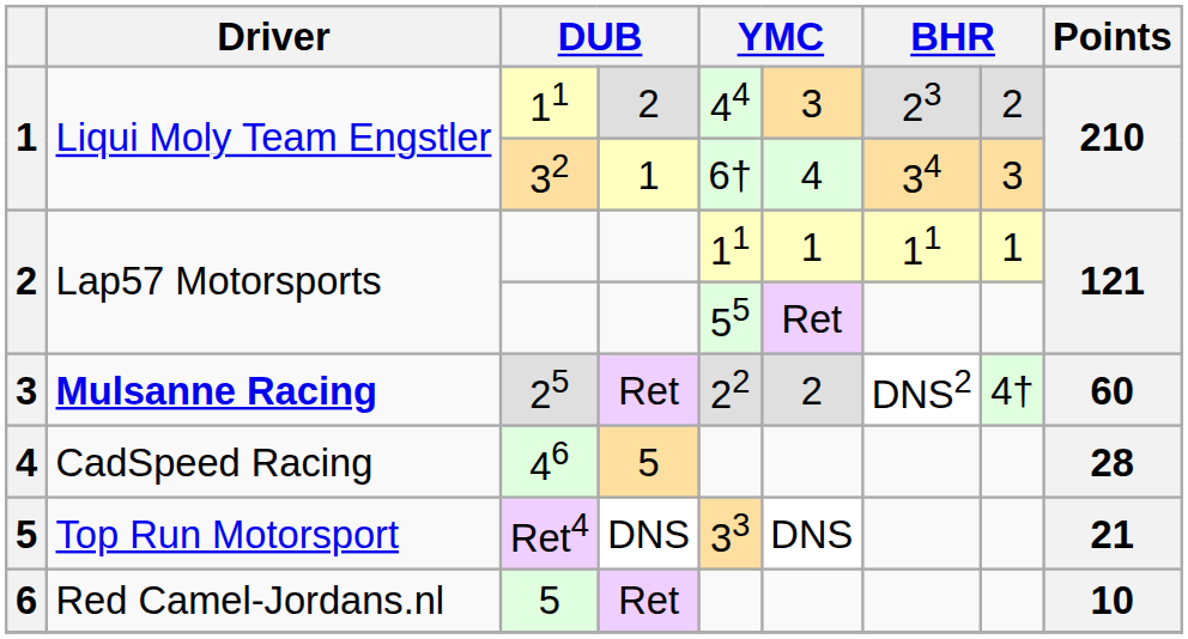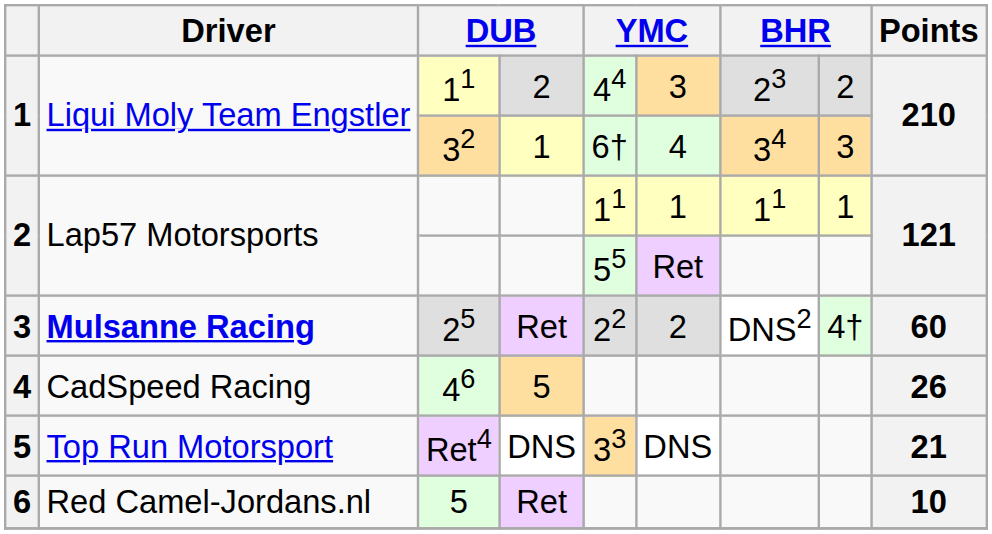 <table class="wikitable" style="font-size:85%; text-align:center">
 <tr style="background:#f9f9f9" valign="top">
 <th valign=middle></th>
 <th valign=middle>Driver</th>
 <th colspan=2><a href='#'>DUB</a><br></th>
 <th colspan=2><a href='#'>YMC</a><br></th>
 <th colspan=2><a href='#'>BHR</a><br></th>
 <th valign=middle>Points</th>
 </tr>
 <tr>
 <th rowspan="2">1</th>
 <td rowspan="2" align="left"> <a href='#'>Liqui Moly Team Engstler</a></td>
 <td style="background:#ffffbf;">1<sup>1</sup></td>
 <td style="background:#dfdfdf;">2</td>
 <td style="background:#dfffdf;">4<sup>4</sup></td>
 <td style="background:#ffdf9f;">3</td>
 <td style="background:#dfdfdf;">2<sup>3</sup></td>
 <td style="background:#dfdfdf;">2</td>
 <th rowspan="2">210</th>
 </tr>
 <tr>
 <td style="background:#ffdf9f;">3<sup>2</sup></td>
 <td style="background:#ffffbf;">1</td>
 <td style="background:#dfffdf;">6†</td>
 <td style="background:#dfffdf;">4</td>
 <td style="background:#ffdf9f;">3<sup>4</sup></td>
 <td style="background:#ffdf9f;">3</td>
 </tr>
 <tr>
 <th rowspan="2">2</th>
 <td rowspan="2" align="left"> Lap57 Motorsports</td>
 <td></td>
 <td></td>
 <td style="background:#ffffbf;">1<sup>1</sup></td>
 <td style="background:#ffffbf;">1</td>
 <td style="background:#ffffbf;">1<sup>1</sup></td>
 <td style="background:#ffffbf;">1</td>
 <th rowspan="2">121</th>
 </tr>
 <tr>
 <td></td>
 <td></td>
 <td style="background:#dfffdf;">5<sup>5</sup></td>
 <td style="background:#efcfff;">Ret</td>
 <td></td>
 <td></td>
 </tr>
 <tr>
 <th>3</th>
 <td align=left><strong> <a href='#'>Mulsanne Racing</a></strong></td>
 <td style="background:#dfdfdf;">2<sup>5</sup></td>
 <td style="background:#efcfff;">Ret</td>
 <td style="background:#dfdfdf;">2<sup>2</sup></td>
 <td style="background:#dfdfdf;">2</td>
 <td style="background:#ffffff;">DNS<sup>2</sup></td>
 <td style="background:#dfffdf;">4†</td>
 <th>60</th>
 </tr>
 <tr>
 <th>4</th>
 <td align=left> CadSpeed Racing</td>
 <td style="background:#dfffdf;">4<sup>6</sup></td>
 <td style="background:#ffdf9f;">5</td>
 <td></td>
 <td></td>
 <td></td>
 <td></td>
-<th>28</th>
+<th>26</th>
 </tr>
 <tr>
 <th>5</th>
 <td align=left> <a href='#'>Top Run Motorsport</a></td>
 <td style="background:#efcfff;">Ret<sup>4</sup></td>
 <td style="background:#ffffff;">DNS</td>
 <td style="background:#ffdf9f;">3<sup>3</sup></td>
 <td style="background:#ffffff;">DNS</td>
 <td></td>
 <td></td>
 <th>21</th>
 </tr>
 <tr>
 <th>6</th>
 <td align=left> Red Camel-Jordans.nl</td>
 <td style="background:#dfffdf;">5</td>
 <td style="background:#efcfff;">Ret</td>
 <td></td>
 <td></td>
 <td></td>
 <td></td>
 <th>10</th>
 </tr>
 <tr>
 </tr>
 </table>
